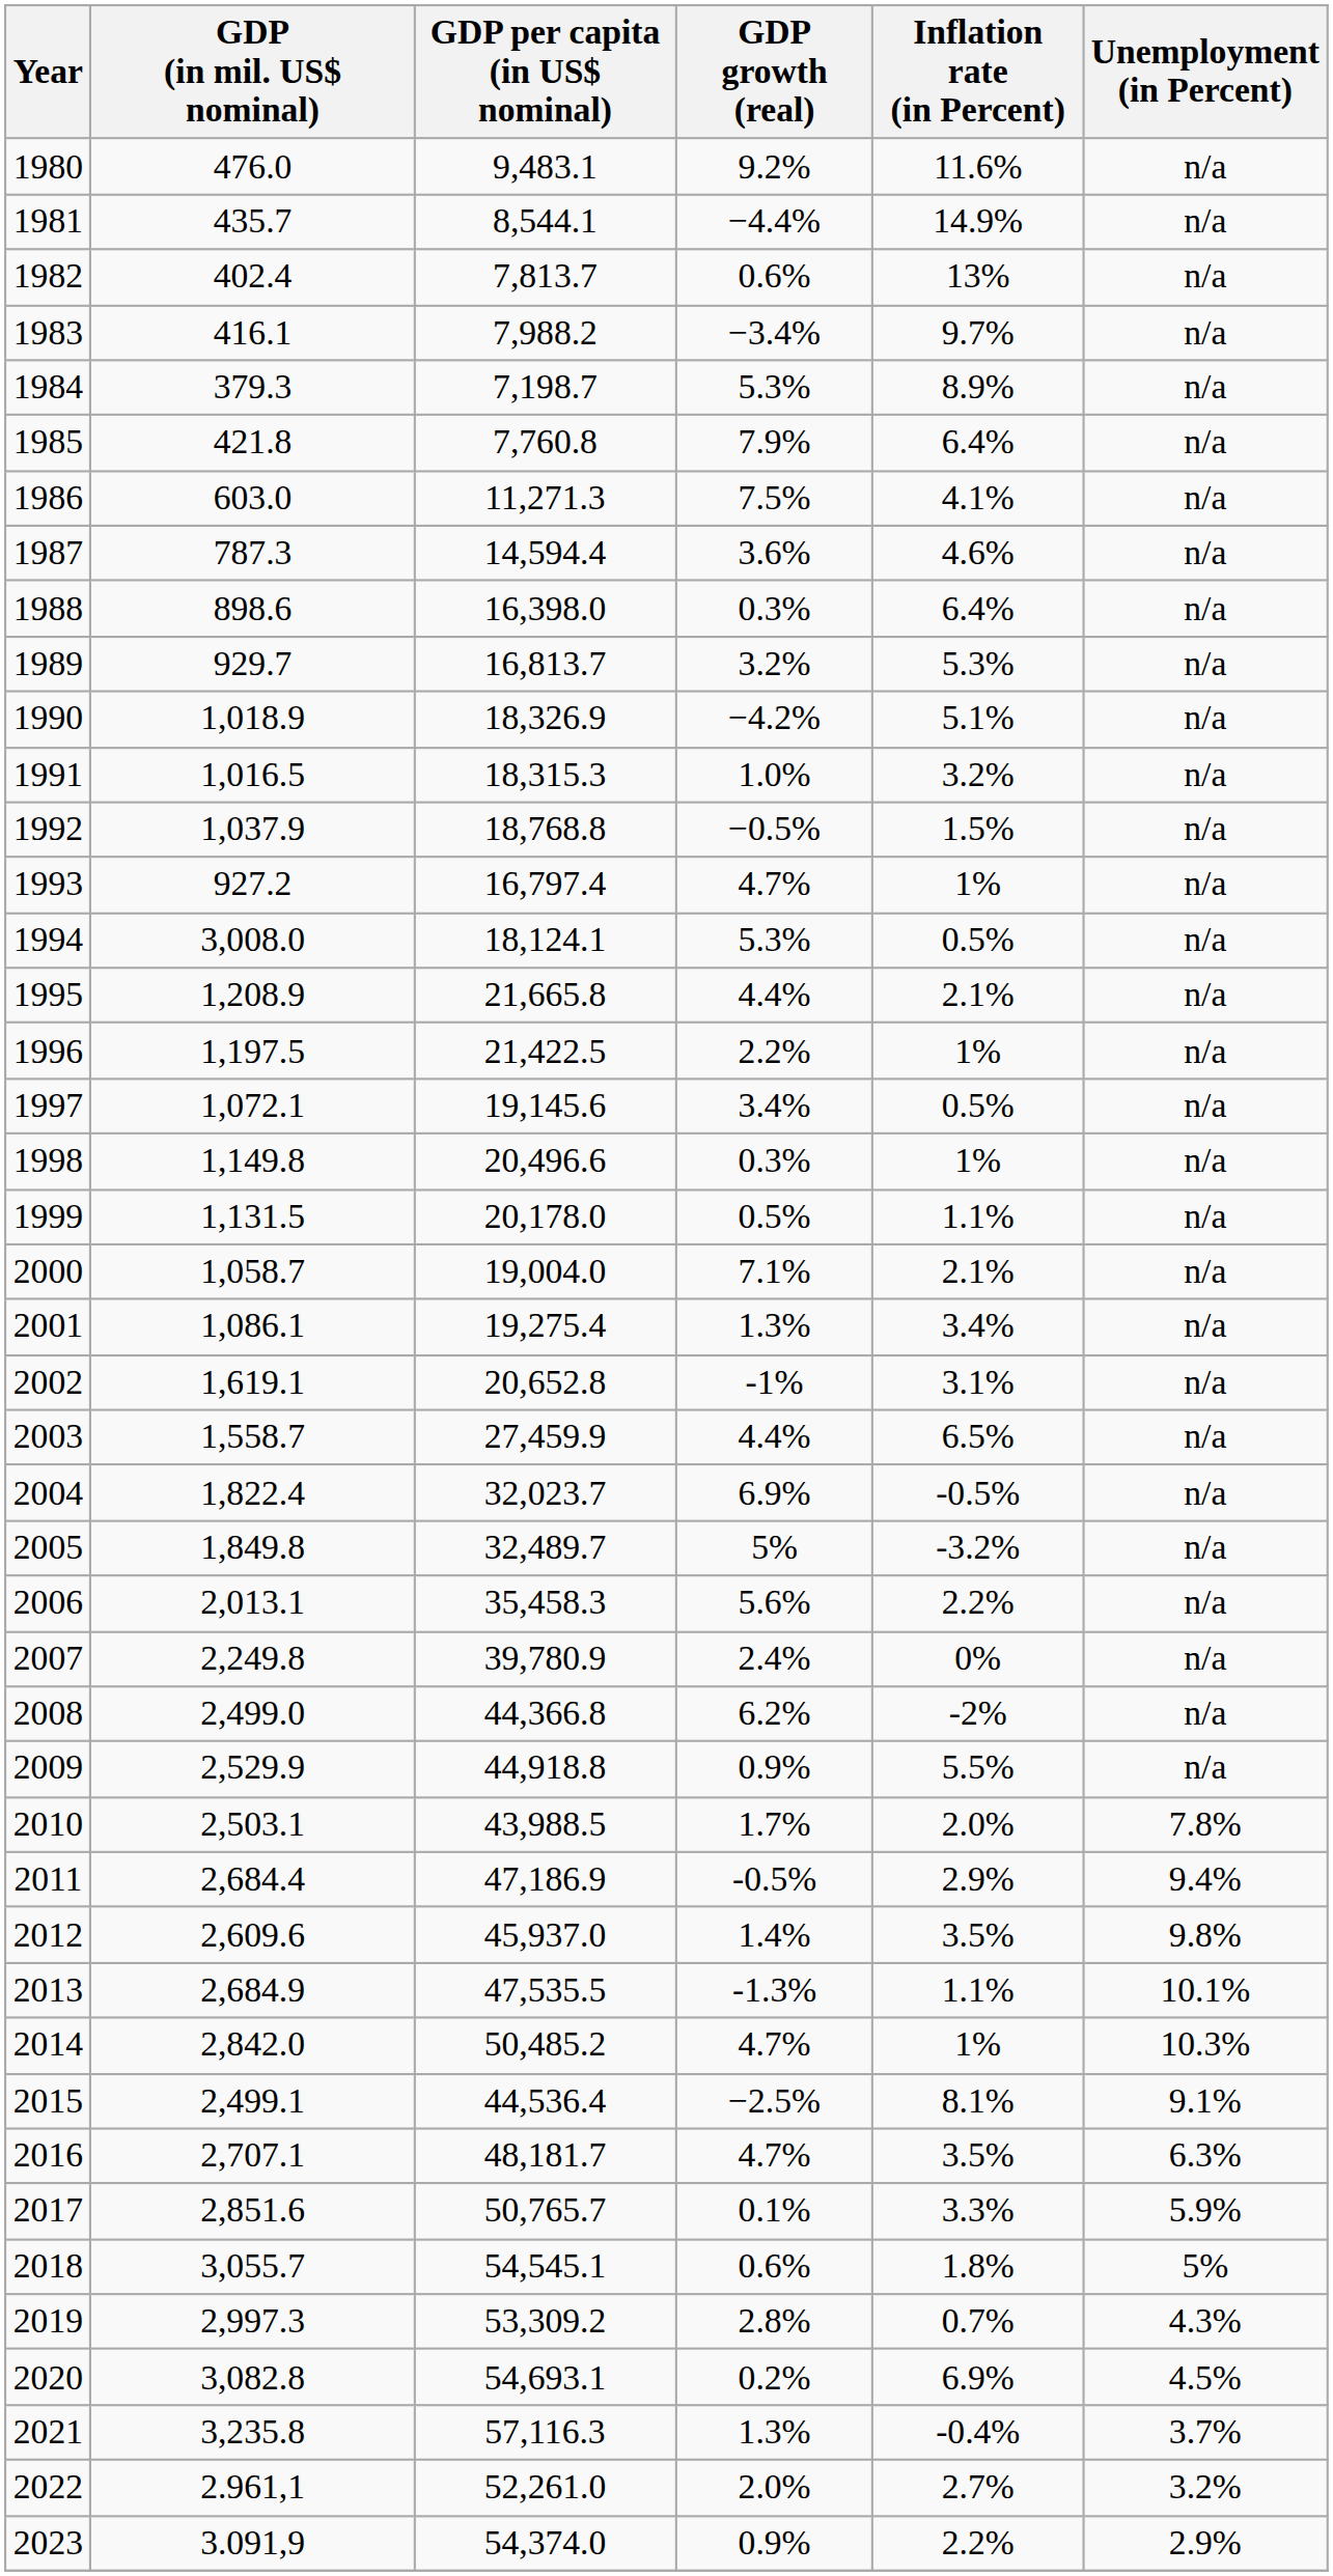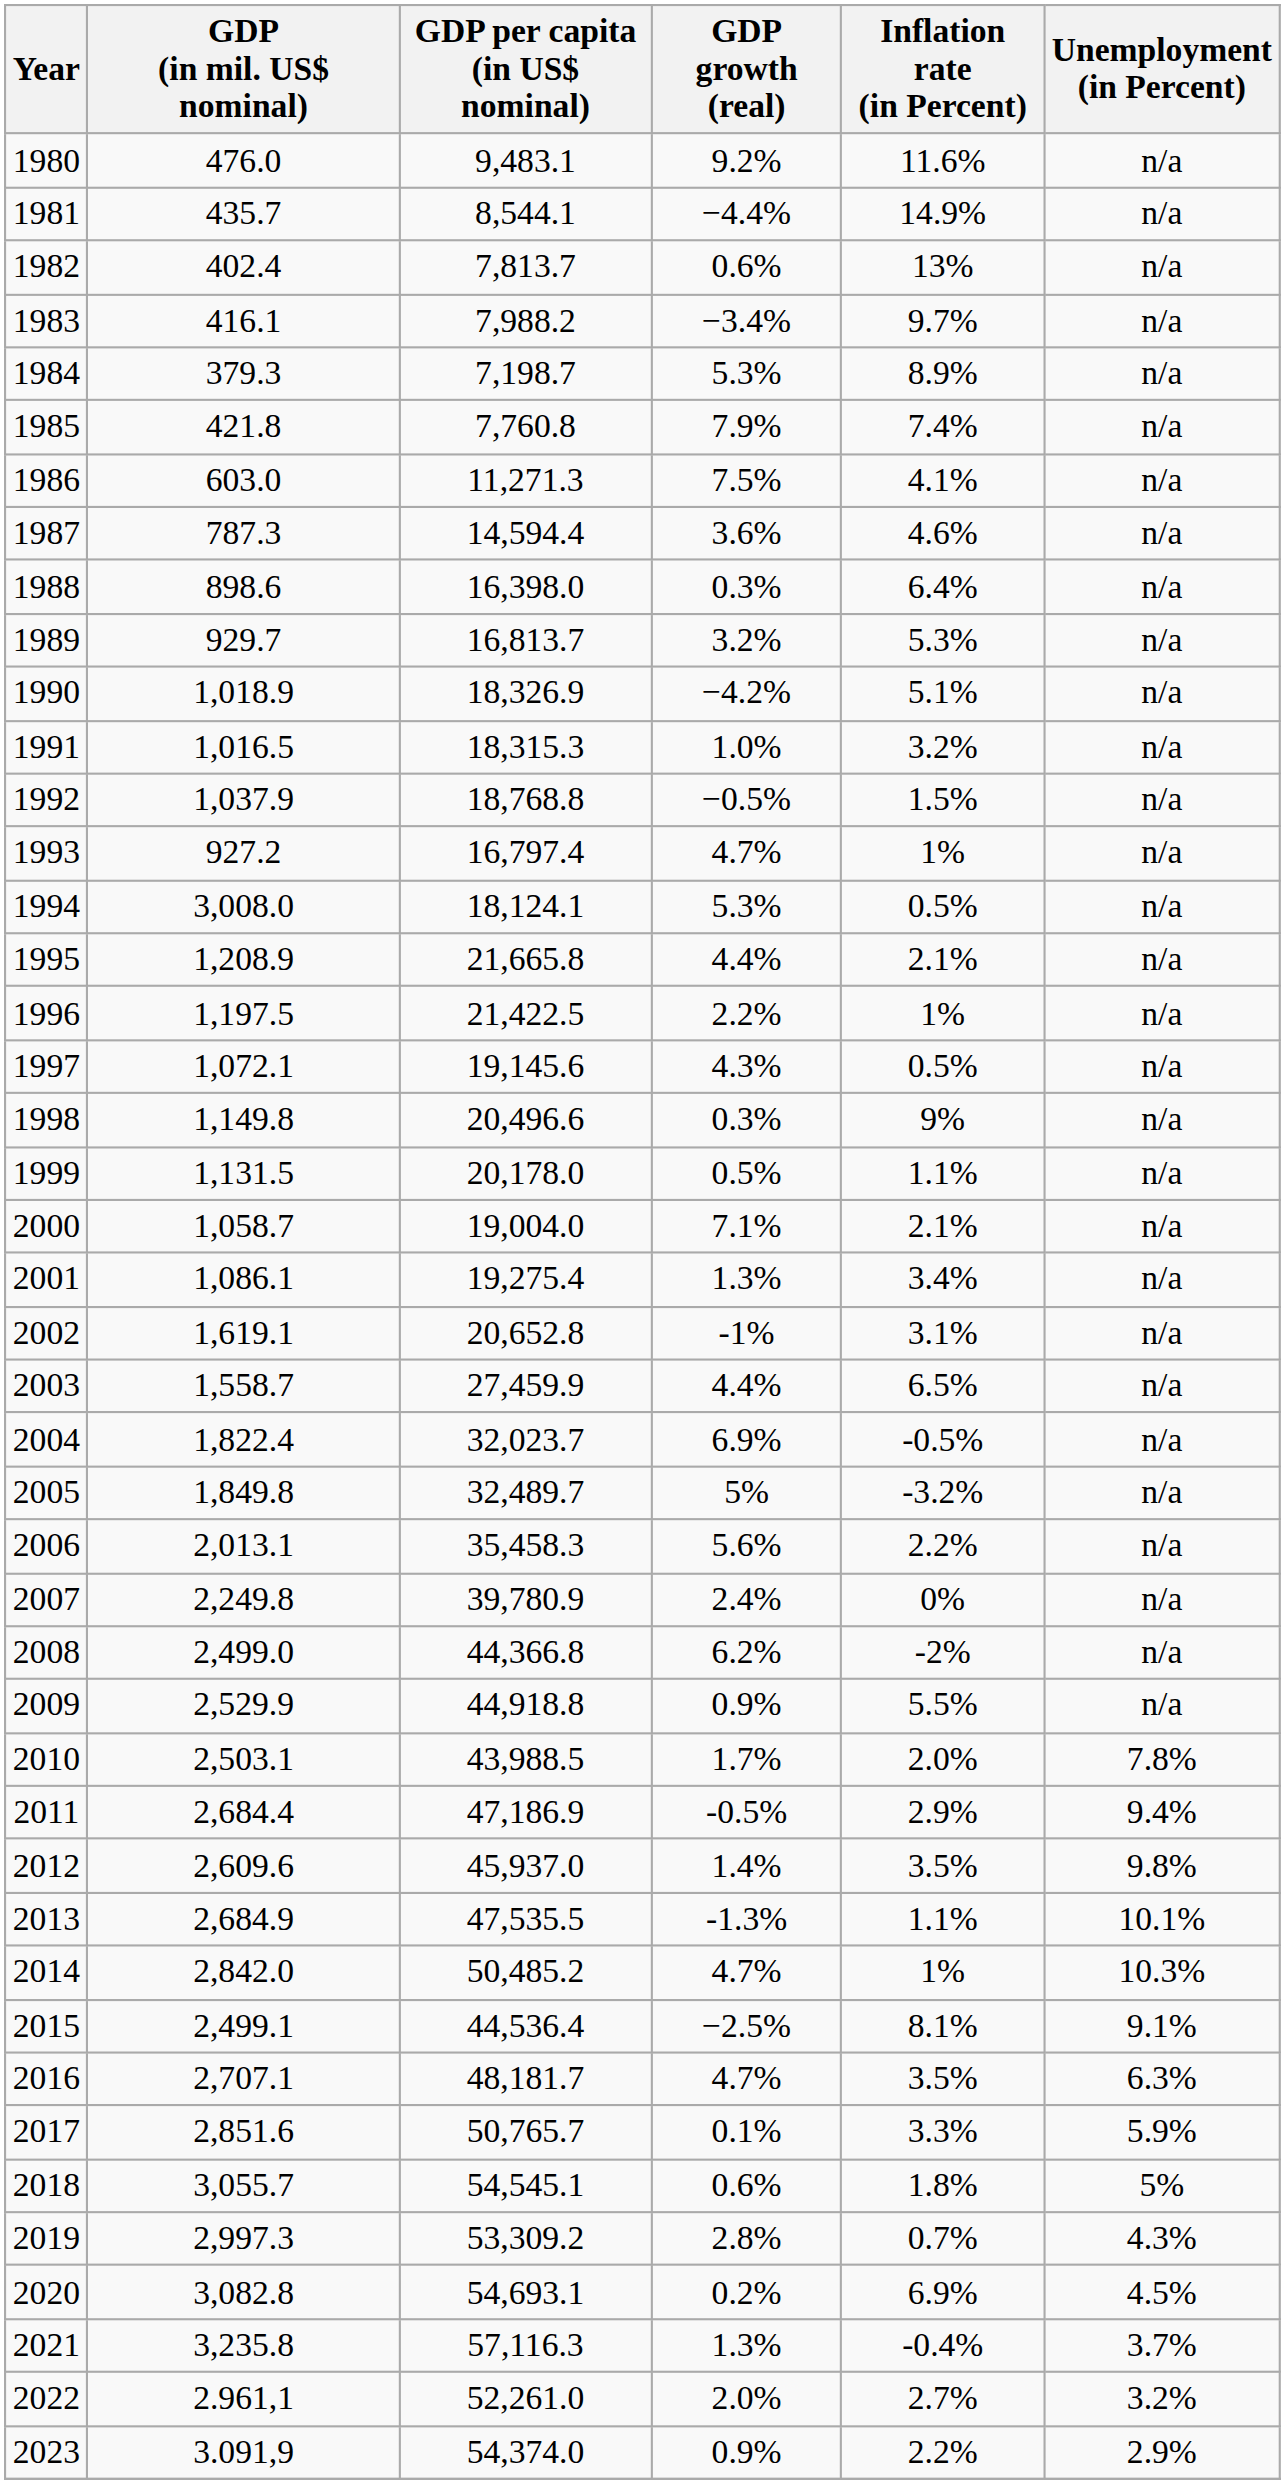 <table class="wikitable sortable sticky-header" style="text-align:center;">
 <tr>
 <th>Year</th>
 <th>GDP<br>(in mil. US$ nominal)</th>
 <th>GDP per capita<br>(in US$ nominal)</th>
 <th>GDP growth<br>(real)</th>
 <th>Inflation rate<br>(in Percent)</th>
 <th>Unemployment<br>(in Percent)</th>
 </tr>
 <tr>
 <td>1980</td>
 <td>476.0</td>
 <td>9,483.1</td>
 <td>9.2%</td>
 <td>11.6%</td>
 <td>n/a</td>
 </tr>
 <tr>
 <td>1981</td>
 <td>435.7</td>
 <td>8,544.1</td>
 <td>−4.4%</td>
 <td>14.9%</td>
 <td>n/a</td>
 </tr>
 <tr>
 <td>1982</td>
 <td>402.4</td>
 <td>7,813.7</td>
 <td>0.6%</td>
 <td>13%</td>
 <td>n/a</td>
 </tr>
 <tr>
 <td>1983</td>
 <td>416.1</td>
 <td>7,988.2</td>
 <td>−3.4%</td>
 <td>9.7%</td>
 <td>n/a</td>
 </tr>
 <tr>
 <td>1984</td>
 <td>379.3</td>
 <td>7,198.7</td>
 <td>5.3%</td>
 <td>8.9%</td>
 <td>n/a</td>
 </tr>
 <tr>
 <td>1985</td>
 <td>421.8</td>
 <td>7,760.8</td>
 <td>7.9%</td>
-<td>6.4%</td>
+<td>7.4%</td>
 <td>n/a</td>
 </tr>
 <tr>
 <td>1986</td>
 <td>603.0</td>
 <td>11,271.3</td>
 <td>7.5%</td>
 <td>4.1%</td>
 <td>n/a</td>
 </tr>
 <tr>
 <td>1987</td>
 <td>787.3</td>
 <td>14,594.4</td>
 <td>3.6%</td>
 <td>4.6%</td>
 <td>n/a</td>
 </tr>
 <tr>
 <td>1988</td>
 <td>898.6</td>
 <td>16,398.0</td>
 <td>0.3%</td>
 <td>6.4%</td>
 <td>n/a</td>
 </tr>
 <tr>
 <td>1989</td>
 <td>929.7</td>
 <td>16,813.7</td>
 <td>3.2%</td>
 <td>5.3%</td>
 <td>n/a</td>
 </tr>
 <tr>
 <td>1990</td>
 <td>1,018.9</td>
 <td>18,326.9</td>
 <td>−4.2%</td>
 <td>5.1%</td>
 <td>n/a</td>
 </tr>
 <tr>
 <td>1991</td>
 <td>1,016.5</td>
 <td>18,315.3</td>
 <td>1.0%</td>
 <td>3.2%</td>
 <td>n/a</td>
 </tr>
 <tr>
 <td>1992</td>
 <td>1,037.9</td>
 <td>18,768.8</td>
 <td>−0.5%</td>
 <td>1.5%</td>
 <td>n/a</td>
 </tr>
 <tr>
 <td>1993</td>
 <td>927.2</td>
 <td>16,797.4</td>
 <td>4.7%</td>
 <td>1%</td>
 <td>n/a</td>
 </tr>
 <tr>
 <td>1994</td>
 <td>3,008.0</td>
 <td>18,124.1</td>
 <td>5.3%</td>
 <td>0.5%</td>
 <td>n/a</td>
 </tr>
 <tr>
 <td>1995</td>
 <td>1,208.9</td>
 <td>21,665.8</td>
 <td>4.4%</td>
 <td>2.1%</td>
 <td>n/a</td>
 </tr>
 <tr>
 <td>1996</td>
 <td>1,197.5</td>
 <td>21,422.5</td>
 <td>2.2%</td>
 <td>1%</td>
 <td>n/a</td>
 </tr>
 <tr>
 <td>1997</td>
 <td>1,072.1</td>
 <td>19,145.6</td>
-<td>3.4%</td>
+<td>4.3%</td>
 <td>0.5%</td>
 <td>n/a</td>
 </tr>
 <tr>
 <td>1998</td>
 <td>1,149.8</td>
 <td>20,496.6</td>
 <td>0.3%</td>
-<td>1%</td>
+<td>9%</td>
 <td>n/a</td>
 </tr>
 <tr>
 <td>1999</td>
 <td>1,131.5</td>
 <td>20,178.0</td>
 <td>0.5%</td>
 <td>1.1%</td>
 <td>n/a</td>
 </tr>
 <tr>
 <td>2000</td>
 <td>1,058.7</td>
 <td>19,004.0</td>
 <td>7.1%</td>
 <td>2.1%</td>
 <td>n/a</td>
 </tr>
 <tr>
 <td>2001</td>
 <td>1,086.1</td>
 <td>19,275.4</td>
 <td>1.3%</td>
 <td>3.4%</td>
 <td>n/a</td>
 </tr>
 <tr>
 <td>2002</td>
 <td>1,619.1</td>
 <td>20,652.8</td>
 <td>-1%</td>
 <td>3.1%</td>
 <td>n/a</td>
 </tr>
 <tr>
 <td>2003</td>
 <td>1,558.7</td>
 <td>27,459.9</td>
 <td>4.4%</td>
 <td>6.5%</td>
 <td>n/a</td>
 </tr>
 <tr>
 <td>2004</td>
 <td>1,822.4</td>
 <td>32,023.7</td>
 <td>6.9%</td>
 <td>-0.5%</td>
 <td>n/a</td>
 </tr>
 <tr>
 <td>2005</td>
 <td>1,849.8</td>
 <td>32,489.7</td>
 <td>5%</td>
 <td>-3.2%</td>
 <td>n/a</td>
 </tr>
 <tr>
 <td>2006</td>
 <td>2,013.1</td>
 <td>35,458.3</td>
 <td>5.6%</td>
 <td>2.2%</td>
 <td>n/a</td>
 </tr>
 <tr>
 <td>2007</td>
 <td>2,249.8</td>
 <td>39,780.9</td>
 <td>2.4%</td>
 <td>0%</td>
 <td>n/a</td>
 </tr>
 <tr>
 <td>2008</td>
 <td>2,499.0</td>
 <td>44,366.8</td>
 <td>6.2%</td>
 <td>-2%</td>
 <td>n/a</td>
 </tr>
 <tr>
 <td>2009</td>
 <td>2,529.9</td>
 <td>44,918.8</td>
 <td>0.9%</td>
 <td>5.5%</td>
 <td>n/a</td>
 </tr>
 <tr>
 <td>2010</td>
 <td>2,503.1</td>
 <td>43,988.5</td>
 <td>1.7%</td>
 <td>2.0%</td>
 <td>7.8%</td>
 </tr>
 <tr>
 <td>2011</td>
 <td>2,684.4</td>
 <td>47,186.9</td>
 <td>-0.5%</td>
 <td>2.9%</td>
 <td>9.4%</td>
 </tr>
 <tr>
 <td>2012</td>
 <td>2,609.6</td>
 <td>45,937.0</td>
 <td>1.4%</td>
 <td>3.5%</td>
 <td>9.8%</td>
 </tr>
 <tr>
 <td>2013</td>
 <td>2,684.9</td>
 <td>47,535.5</td>
 <td>-1.3%</td>
 <td>1.1%</td>
 <td>10.1%</td>
 </tr>
 <tr>
 <td>2014</td>
 <td>2,842.0</td>
 <td>50,485.2</td>
 <td>4.7%</td>
 <td>1%</td>
 <td>10.3%</td>
 </tr>
 <tr>
 <td>2015</td>
 <td>2,499.1</td>
 <td>44,536.4</td>
 <td>−2.5%</td>
 <td>8.1%</td>
 <td>9.1%</td>
 </tr>
 <tr>
 <td>2016</td>
 <td>2,707.1</td>
 <td>48,181.7</td>
 <td>4.7%</td>
 <td>3.5%</td>
 <td>6.3%</td>
 </tr>
 <tr>
 <td>2017</td>
 <td>2,851.6</td>
 <td>50,765.7</td>
 <td>0.1%</td>
 <td>3.3%</td>
 <td>5.9%</td>
 </tr>
 <tr>
 <td>2018</td>
 <td>3,055.7</td>
 <td>54,545.1</td>
 <td>0.6%</td>
 <td>1.8%</td>
 <td>5%</td>
 </tr>
 <tr>
 <td>2019</td>
 <td>2,997.3</td>
 <td>53,309.2</td>
 <td>2.8%</td>
 <td>0.7%</td>
 <td>4.3%</td>
 </tr>
 <tr>
 <td>2020</td>
 <td>3,082.8</td>
 <td>54,693.1</td>
 <td>0.2%</td>
 <td>6.9%</td>
 <td>4.5%</td>
 </tr>
 <tr>
 <td>2021</td>
 <td>3,235.8</td>
 <td>57,116.3</td>
 <td>1.3%</td>
 <td>-0.4%</td>
 <td>3.7%</td>
 </tr>
 <tr>
 <td>2022</td>
 <td>2.961,1</td>
 <td>52,261.0</td>
 <td>2.0%</td>
 <td>2.7%</td>
 <td>3.2%</td>
 </tr>
 <tr>
 <td>2023</td>
 <td>3.091,9</td>
 <td>54,374.0</td>
 <td>0.9%</td>
 <td>2.2%</td>
 <td>2.9%</td>
 </tr>
 <tr>
 </tr>
 </table>
